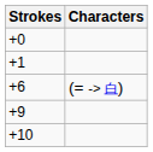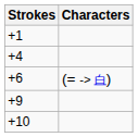 <table class="wikitable">
 <tr>
 <th>Strokes</th>
 <th>Characters</th>
 </tr>
 <tr>
-<td>+0</td>
+<td>+1</td>
 <td style="font-size: large;"></td>
 </tr>
 <tr>
-<td>+1</td>
-<td style="font-size: large;"></td>
+<td>+4</td>
+<td style="font-size: large;"> </td>
 </tr>
 <tr>
 <td>+6</td>
 <td style="font-size: large;">  (= <small>-> <a href='#'>白</a></small>) </td>
 </tr>
 <tr>
 <td>+9</td>
 <td style="font-size: large;"></td>
 </tr>
 <tr>
 <td>+10</td>
 <td style="font-size: large;"></td>
 </tr>
 </table>
